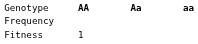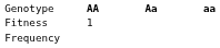 <table>
 <tr>
 <td width=100>Genotype</td>
 <td width=70><strong>AA</strong></td>
 <td width=70><strong>Aa</strong></td>
 <td width=70><strong>aa</strong></td>
 </tr>
 <tr>
+<td>Fitness</td>
+<td>1</td>
+<td></td>
+<td></td>
+</tr>
+<tr>
 <td>Frequency</td>
 <td></td>
 <td></td>
 <td></td>
 </tr>
-<tr>
-<td>Fitness</td>
-<td>1</td>
-<td></td>
-<td></td>
-</tr>
 </table>
